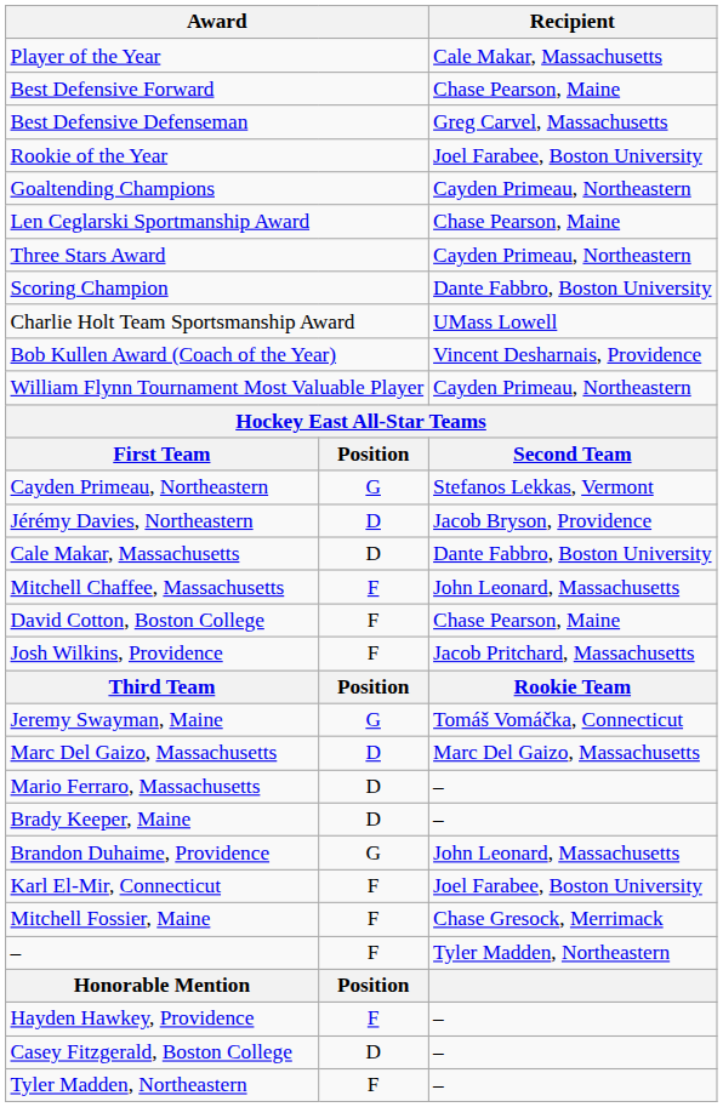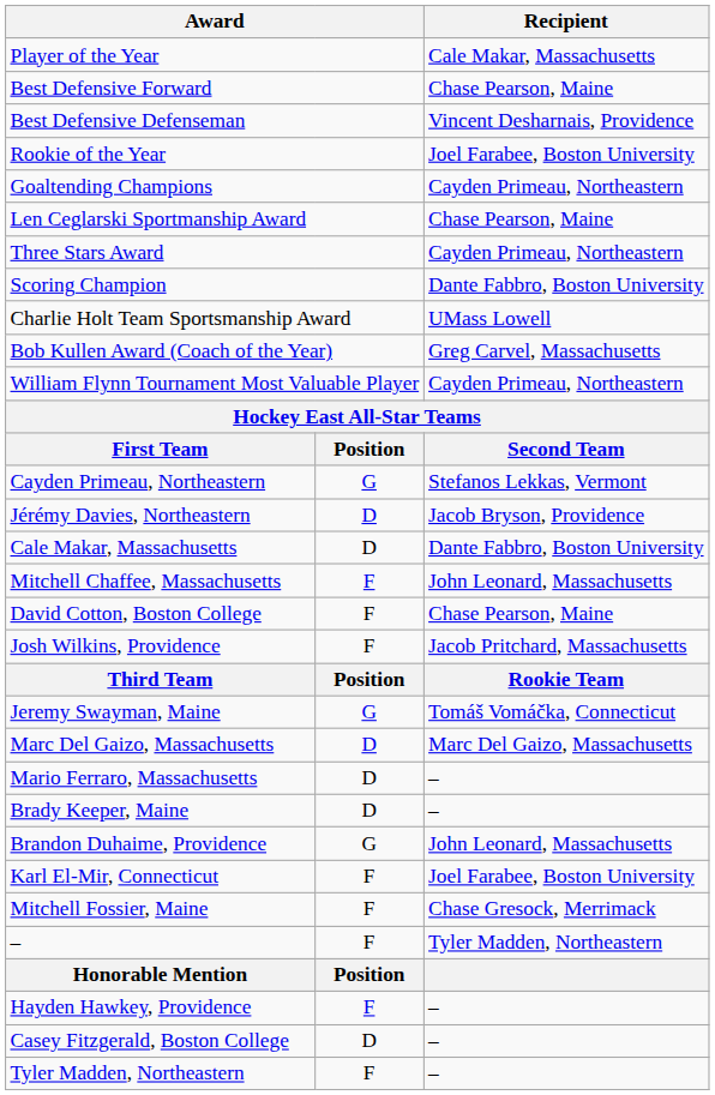 <table class="wikitable">
 <tr>
 <th colspan=2>Award</th>
 <th>Recipient</th>
 </tr>
 <tr>
 <td colspan=2><a href='#'>Player of the Year</a></td>
 <td><a href='#'>Cale Makar</a>, <a href='#'>Massachusetts</a></td>
 </tr>
 <tr>
 <td colspan=2><a href='#'>Best Defensive Forward</a></td>
 <td><a href='#'>Chase Pearson</a>, <a href='#'>Maine</a></td>
 </tr>
 <tr>
 <td colspan=2><a href='#'>Best Defensive Defenseman</a></td>
-<td><a href='#'>Greg Carvel</a>, <a href='#'>Massachusetts</a></td>
+<td><a href='#'>Vincent Desharnais</a>, <a href='#'>Providence</a></td>
 </tr>
 <tr>
 <td colspan=2><a href='#'>Rookie of the Year</a></td>
 <td><a href='#'>Joel Farabee</a>, <a href='#'>Boston University</a></td>
 </tr>
 <tr>
 <td colspan=2><a href='#'>Goaltending Champions</a></td>
 <td><a href='#'>Cayden Primeau</a>, <a href='#'>Northeastern</a></td>
 </tr>
 <tr>
 <td colspan=2><a href='#'>Len Ceglarski Sportmanship Award</a></td>
 <td><a href='#'>Chase Pearson</a>, <a href='#'>Maine</a></td>
 </tr>
 <tr>
 <td colspan=2><a href='#'>Three Stars Award</a></td>
 <td><a href='#'>Cayden Primeau</a>, <a href='#'>Northeastern</a></td>
 </tr>
 <tr>
 <td colspan=2><a href='#'>Scoring Champion</a></td>
 <td><a href='#'>Dante Fabbro</a>, <a href='#'>Boston University</a></td>
 </tr>
 <tr>
 <td colspan=2>Charlie Holt Team Sportsmanship Award</td>
 <td><a href='#'>UMass Lowell</a></td>
 </tr>
 <tr>
 <td colspan=2><a href='#'>Bob Kullen Award (Coach of the Year)</a></td>
-<td><a href='#'>Vincent Desharnais</a>, <a href='#'>Providence</a></td>
+<td><a href='#'>Greg Carvel</a>, <a href='#'>Massachusetts</a></td>
 </tr>
 <tr>
 <td colspan=2><a href='#'>William Flynn Tournament Most Valuable Player</a></td>
 <td><a href='#'>Cayden Primeau</a>, <a href='#'>Northeastern</a></td>
 </tr>
 <tr>
 <th colspan=3><a href='#'>Hockey East All-Star Teams</a></th>
 </tr>
 <tr>
 <th><a href='#'>First Team</a></th>
 <th>  Position  </th>
 <th><a href='#'>Second Team</a></th>
 </tr>
 <tr>
 <td><a href='#'>Cayden Primeau</a>, <a href='#'>Northeastern</a></td>
 <td align=center><a href='#'>G</a></td>
 <td><a href='#'>Stefanos Lekkas</a>, <a href='#'>Vermont</a></td>
 </tr>
 <tr>
 <td><a href='#'>Jérémy Davies</a>, <a href='#'>Northeastern</a></td>
 <td align=center><a href='#'>D</a></td>
 <td><a href='#'>Jacob Bryson</a>, <a href='#'>Providence</a></td>
 </tr>
 <tr>
 <td><a href='#'>Cale Makar</a>, <a href='#'>Massachusetts</a></td>
 <td align=center>D</td>
 <td><a href='#'>Dante Fabbro</a>, <a href='#'>Boston University</a></td>
 </tr>
 <tr>
 <td><a href='#'>Mitchell Chaffee</a>, <a href='#'>Massachusetts</a></td>
 <td align=center><a href='#'>F</a></td>
 <td><a href='#'>John Leonard</a>, <a href='#'>Massachusetts</a></td>
 </tr>
 <tr>
 <td><a href='#'>David Cotton</a>, <a href='#'>Boston College</a></td>
 <td align=center>F</td>
 <td><a href='#'>Chase Pearson</a>, <a href='#'>Maine</a></td>
 </tr>
 <tr>
 <td><a href='#'>Josh Wilkins</a>, <a href='#'>Providence</a></td>
 <td align=center>F</td>
 <td><a href='#'>Jacob Pritchard</a>, <a href='#'>Massachusetts</a></td>
 </tr>
 <tr>
 <th><a href='#'>Third Team</a></th>
 <th>  Position  </th>
 <th><a href='#'>Rookie Team</a></th>
 </tr>
 <tr>
 <td><a href='#'>Jeremy Swayman</a>, <a href='#'>Maine</a></td>
 <td align=center><a href='#'>G</a></td>
 <td><a href='#'>Tomáš Vomáčka</a>, <a href='#'>Connecticut</a></td>
 </tr>
 <tr>
 <td><a href='#'>Marc Del Gaizo</a>, <a href='#'>Massachusetts</a></td>
 <td align=center><a href='#'>D</a></td>
 <td><a href='#'>Marc Del Gaizo</a>, <a href='#'>Massachusetts</a></td>
 </tr>
 <tr>
 <td><a href='#'>Mario Ferraro</a>, <a href='#'>Massachusetts</a></td>
 <td align=center>D</td>
 <td>–</td>
 </tr>
 <tr>
 <td><a href='#'>Brady Keeper</a>, <a href='#'>Maine</a></td>
 <td align=center>D</td>
 <td>–</td>
 </tr>
 <tr>
 <td><a href='#'>Brandon Duhaime</a>, <a href='#'>Providence</a></td>
 <td align=center>G</td>
 <td><a href='#'>John Leonard</a>, <a href='#'>Massachusetts</a></td>
 </tr>
 <tr>
 <td><a href='#'>Karl El-Mir</a>, <a href='#'>Connecticut</a></td>
 <td align=center>F</td>
 <td><a href='#'>Joel Farabee</a>, <a href='#'>Boston University</a></td>
 </tr>
 <tr>
 <td><a href='#'>Mitchell Fossier</a>, <a href='#'>Maine</a></td>
 <td align=center>F</td>
 <td><a href='#'>Chase Gresock</a>, <a href='#'>Merrimack</a></td>
 </tr>
 <tr>
 <td>–</td>
 <td align=center>F</td>
 <td><a href='#'>Tyler Madden</a>, <a href='#'>Northeastern</a></td>
 </tr>
 <tr>
 <th>Honorable Mention</th>
 <th>  Position  </th>
 <th> </th>
 </tr>
 <tr>
 <td><a href='#'>Hayden Hawkey</a>, <a href='#'>Providence</a></td>
 <td align=center><a href='#'>F</a></td>
 <td>–</td>
 </tr>
 <tr>
 <td><a href='#'>Casey Fitzgerald</a>, <a href='#'>Boston College</a></td>
 <td align=center>D</td>
 <td>–</td>
 </tr>
 <tr>
 <td><a href='#'>Tyler Madden</a>, <a href='#'>Northeastern</a></td>
 <td align=center>F</td>
 <td>–</td>
 </tr>
 </table>
